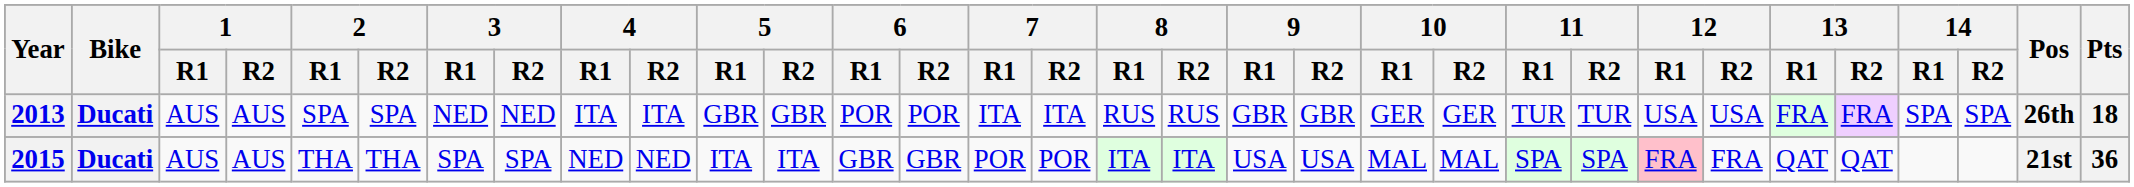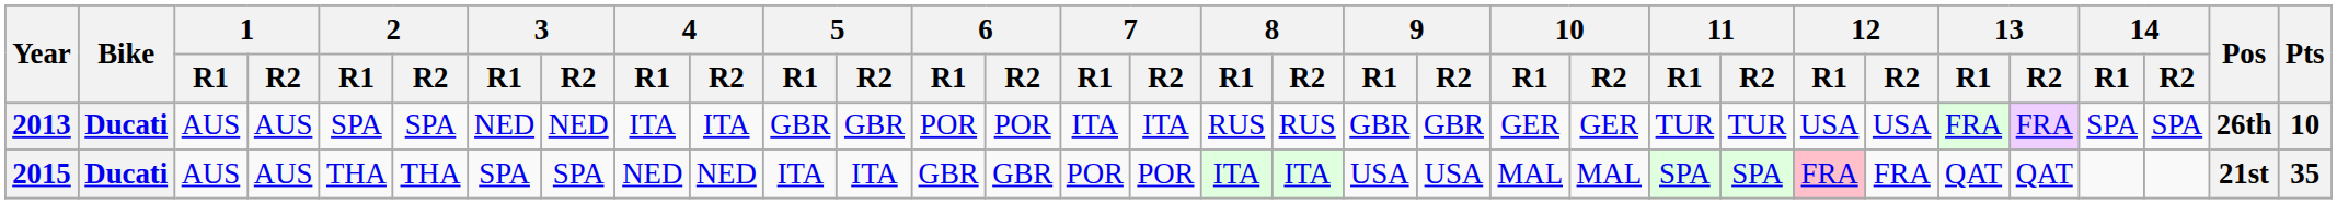 <table class="wikitable" style="text-align:center; font-size:90%">
 <tr>
 <th valign="middle" rowspan=2>Year</th>
 <th valign="middle" rowspan=2>Bike</th>
 <th colspan=2>1</th>
 <th colspan=2>2</th>
 <th colspan=2>3</th>
 <th colspan=2>4</th>
 <th colspan=2>5</th>
 <th colspan=2>6</th>
 <th colspan=2>7</th>
 <th colspan=2>8</th>
 <th colspan=2>9</th>
 <th colspan=2>10</th>
 <th colspan=2>11</th>
 <th colspan=2>12</th>
 <th colspan=2>13</th>
 <th colspan=2>14</th>
 <th rowspan=2>Pos</th>
 <th rowspan=2>Pts</th>
 </tr>
 <tr>
 <th>R1</th>
 <th>R2</th>
 <th>R1</th>
 <th>R2</th>
 <th>R1</th>
 <th>R2</th>
 <th>R1</th>
 <th>R2</th>
 <th>R1</th>
 <th>R2</th>
 <th>R1</th>
 <th>R2</th>
 <th>R1</th>
 <th>R2</th>
 <th>R1</th>
 <th>R2</th>
 <th>R1</th>
 <th>R2</th>
 <th>R1</th>
 <th>R2</th>
 <th>R1</th>
 <th>R2</th>
 <th>R1</th>
 <th>R2</th>
 <th>R1</th>
 <th>R2</th>
 <th>R1</th>
 <th>R2</th>
 </tr>
 <tr>
 <th><a href='#'>2013</a></th>
 <th><a href='#'>Ducati</a></th>
 <td><a href='#'>AUS</a></td>
 <td><a href='#'>AUS</a></td>
 <td><a href='#'>SPA</a></td>
 <td><a href='#'>SPA</a></td>
 <td><a href='#'>NED</a></td>
 <td><a href='#'>NED</a></td>
 <td><a href='#'>ITA</a></td>
 <td><a href='#'>ITA</a></td>
 <td><a href='#'>GBR</a></td>
 <td><a href='#'>GBR</a></td>
 <td><a href='#'>POR</a></td>
 <td><a href='#'>POR</a></td>
 <td><a href='#'>ITA</a></td>
 <td><a href='#'>ITA</a></td>
 <td><a href='#'>RUS</a></td>
 <td><a href='#'>RUS</a></td>
 <td><a href='#'>GBR</a></td>
 <td><a href='#'>GBR</a></td>
 <td><a href='#'>GER</a></td>
 <td><a href='#'>GER</a></td>
 <td><a href='#'>TUR</a></td>
 <td><a href='#'>TUR</a></td>
 <td><a href='#'>USA</a></td>
 <td><a href='#'>USA</a></td>
 <td style="background:#DFFFDF;"><a href='#'>FRA</a><br></td>
 <td style="background:#EFCFFF;"><a href='#'>FRA</a><br></td>
 <td><a href='#'>SPA</a></td>
 <td><a href='#'>SPA</a></td>
 <th>26th</th>
-<th>18</th>
+<th>10</th>
 </tr>
 <tr>
 <th><a href='#'>2015</a></th>
 <th><a href='#'>Ducati</a></th>
 <td><a href='#'>AUS</a></td>
 <td><a href='#'>AUS</a></td>
 <td><a href='#'>THA</a></td>
 <td><a href='#'>THA</a></td>
 <td><a href='#'>SPA</a></td>
 <td><a href='#'>SPA</a></td>
 <td><a href='#'>NED</a></td>
 <td><a href='#'>NED</a></td>
 <td><a href='#'>ITA</a></td>
 <td><a href='#'>ITA</a></td>
 <td><a href='#'>GBR</a></td>
 <td><a href='#'>GBR</a></td>
 <td><a href='#'>POR</a></td>
 <td><a href='#'>POR</a></td>
 <td style="background:#dfffdf;"><a href='#'>ITA</a><br></td>
 <td style="background:#dfffdf;"><a href='#'>ITA</a><br></td>
 <td><a href='#'>USA</a></td>
 <td><a href='#'>USA</a></td>
 <td><a href='#'>MAL</a></td>
 <td><a href='#'>MAL</a></td>
 <td style="background:#dfffdf;"><a href='#'>SPA</a><br></td>
 <td style="background:#dfffdf;"><a href='#'>SPA</a><br></td>
 <td style="background: pink;"><a href='#'>FRA</a></td>
 <td><a href='#'>FRA</a></td>
 <td><a href='#'>QAT</a></td>
 <td><a href='#'>QAT</a></td>
 <td></td>
 <td></td>
 <th>21st</th>
-<th>36</th>
+<th>35</th>
 </tr>
 </table>
